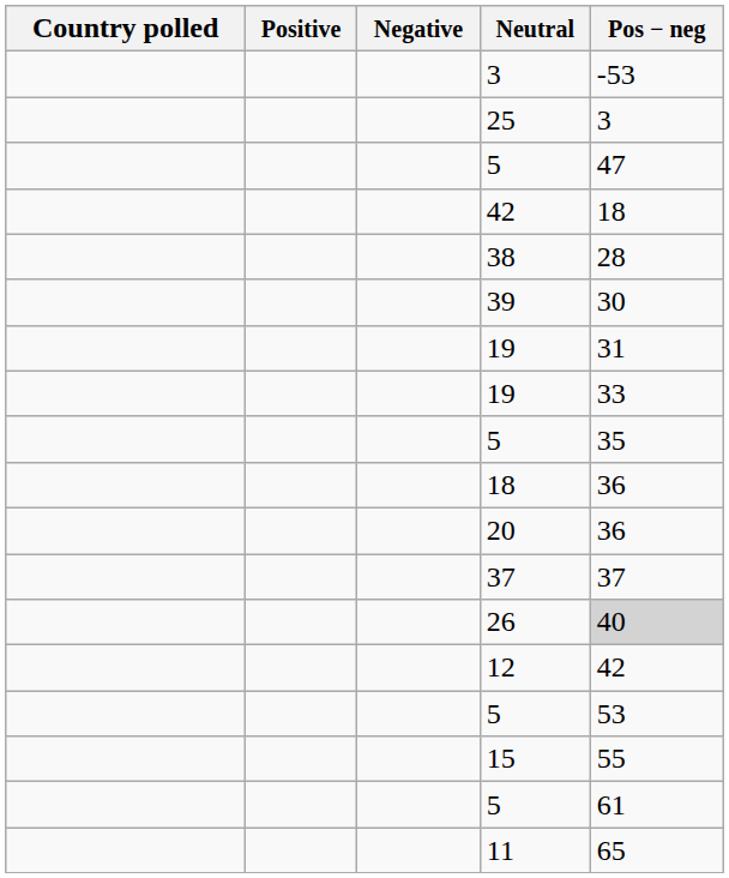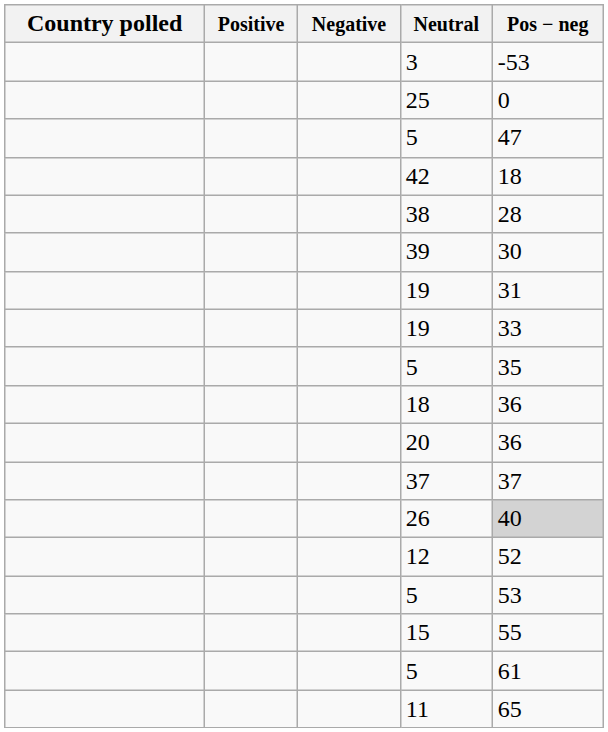 <table class="wikitable sortable floatright" style="width:400px; border:1px black; float:right; margin-left:1em;">
 <tr>
 <th>Country polled</th>
 <th><small> Positive</small></th>
 <th><small>Negative</small></th>
 <th><small>Neutral</small></th>
 <th><small>Pos − neg</small></th>
 </tr>
 <tr>
 <td></td>
 <td></td>
 <td></td>
 <td>3</td>
 <td><span>-53</span></td>
 </tr>
 <tr>
 <td></td>
 <td></td>
 <td></td>
 <td>25</td>
-<td><span>3</span></td>
+<td><span>0</span></td>
 </tr>
 <tr>
 <td></td>
 <td></td>
 <td></td>
 <td>5</td>
 <td><span>47</span></td>
 </tr>
 <tr>
 <td></td>
 <td></td>
 <td></td>
 <td>42</td>
 <td><span>18</span></td>
 </tr>
 <tr>
 <td></td>
 <td></td>
 <td></td>
 <td>38</td>
 <td><span>28</span></td>
 </tr>
 <tr>
 <td></td>
 <td></td>
 <td></td>
 <td>39</td>
 <td><span>30</span></td>
 </tr>
 <tr>
 <td></td>
 <td></td>
 <td></td>
 <td>19</td>
 <td><span>31</span></td>
 </tr>
 <tr>
 <td></td>
 <td></td>
 <td></td>
 <td>19</td>
 <td><span>33</span></td>
 </tr>
 <tr>
 <td></td>
 <td></td>
 <td></td>
 <td>5</td>
 <td><span>35</span></td>
 </tr>
 <tr>
 <td></td>
 <td></td>
 <td></td>
 <td>18</td>
 <td><span>36</span></td>
 </tr>
 <tr>
 <td></td>
 <td></td>
 <td></td>
 <td>20</td>
 <td><span>36</span></td>
 </tr>
 <tr>
 <td></td>
 <td></td>
 <td></td>
 <td>37</td>
 <td><span>37</span></td>
 </tr>
 <tr>
 <td></td>
 <td></td>
 <td></td>
 <td>26</td>
 <td style="background: lightgrey;"><span>40</span></td>
 </tr>
 <tr>
 <td></td>
 <td></td>
 <td></td>
 <td>12</td>
-<td><span>42</span></td>
+<td><span>52</span></td>
 </tr>
 <tr>
 <td></td>
 <td></td>
 <td></td>
 <td>5</td>
 <td><span>53</span></td>
 </tr>
 <tr>
 <td></td>
 <td></td>
 <td></td>
 <td>15</td>
 <td><span>55</span></td>
 </tr>
 <tr>
 <td></td>
 <td></td>
 <td></td>
 <td>5</td>
 <td><span>61</span></td>
 </tr>
 <tr>
 <td></td>
 <td></td>
 <td></td>
 <td>11</td>
 <td><span>65</span></td>
 </tr>
 <tr>
 </tr>
 </table>
